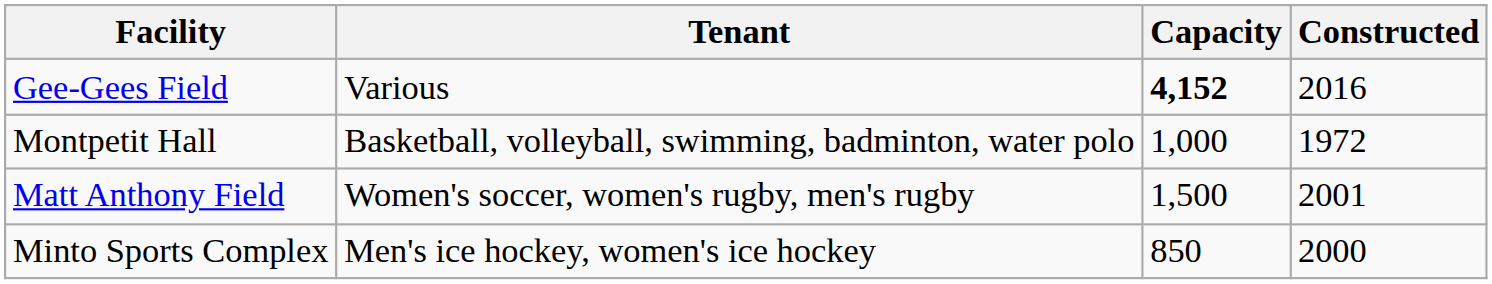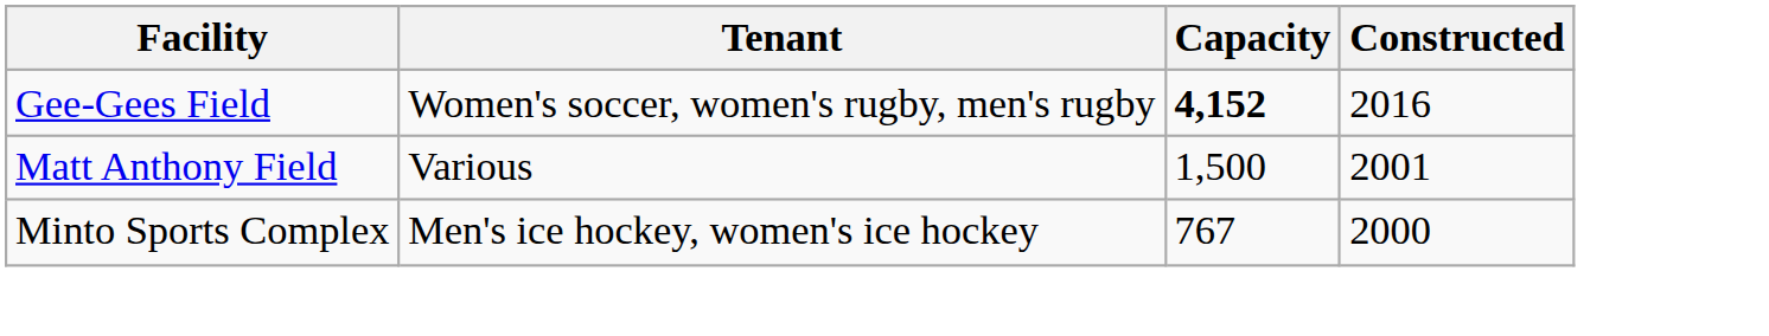 <table class="wikitable">
 <tr>
 <th>Facility</th>
 <th>Tenant</th>
 <th>Capacity</th>
 <th>Constructed</th>
 </tr>
 <tr>
 <td><a href='#'>Gee-Gees Field</a></td>
-<td>Various</td>
+<td>Women's soccer, women's rugby, men's rugby</td>
 <td><strong>4,152</strong></td>
 <td>2016</td>
 </tr>
 <tr>
-<td>Montpetit Hall</td>
-<td>Basketball, volleyball, swimming, badminton, water polo</td>
-<td>1,000</td>
-<td>1972</td>
-</tr>
-<tr>
 <td><a href='#'>Matt Anthony Field</a></td>
-<td>Women's soccer, women's rugby, men's rugby</td>
+<td>Various</td>
 <td>1,500</td>
 <td>2001</td>
 </tr>
 <tr>
 <td>Minto Sports Complex</td>
 <td>Men's ice hockey, women's ice hockey</td>
-<td>850</td>
+<td>767</td>
 <td>2000</td>
 </tr>
 </table>
